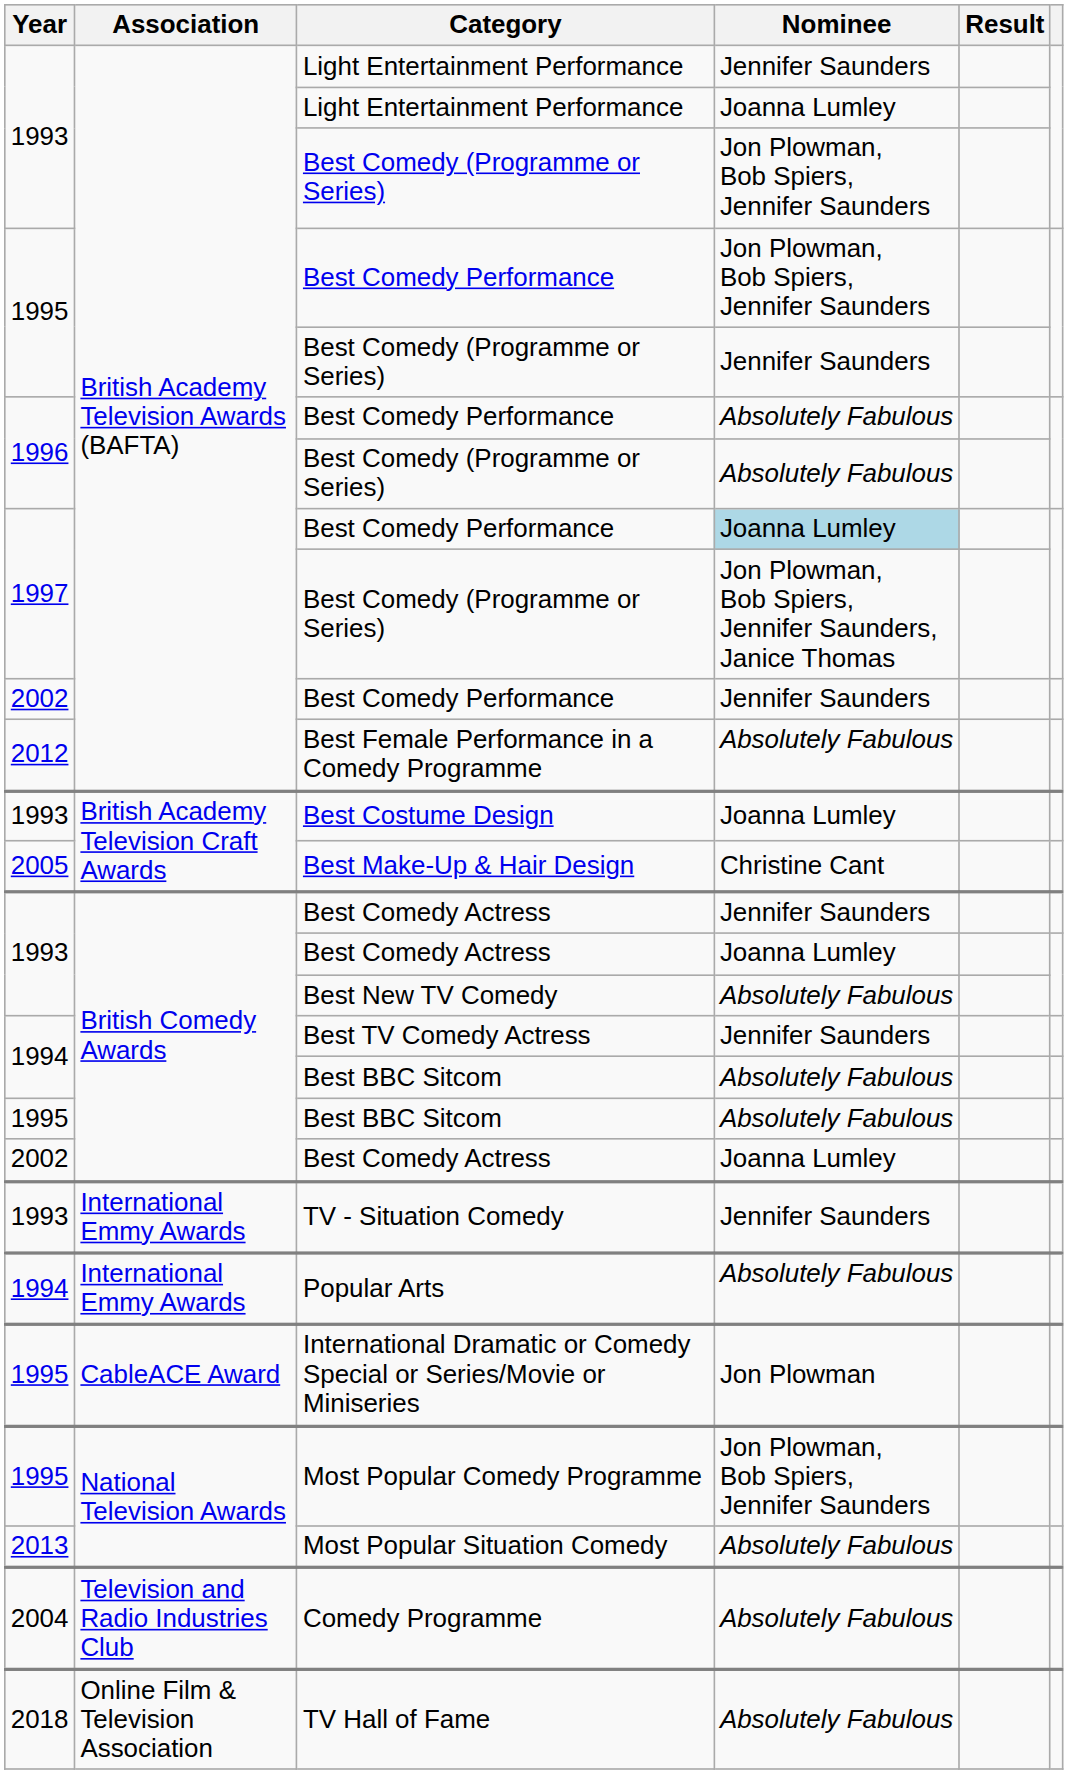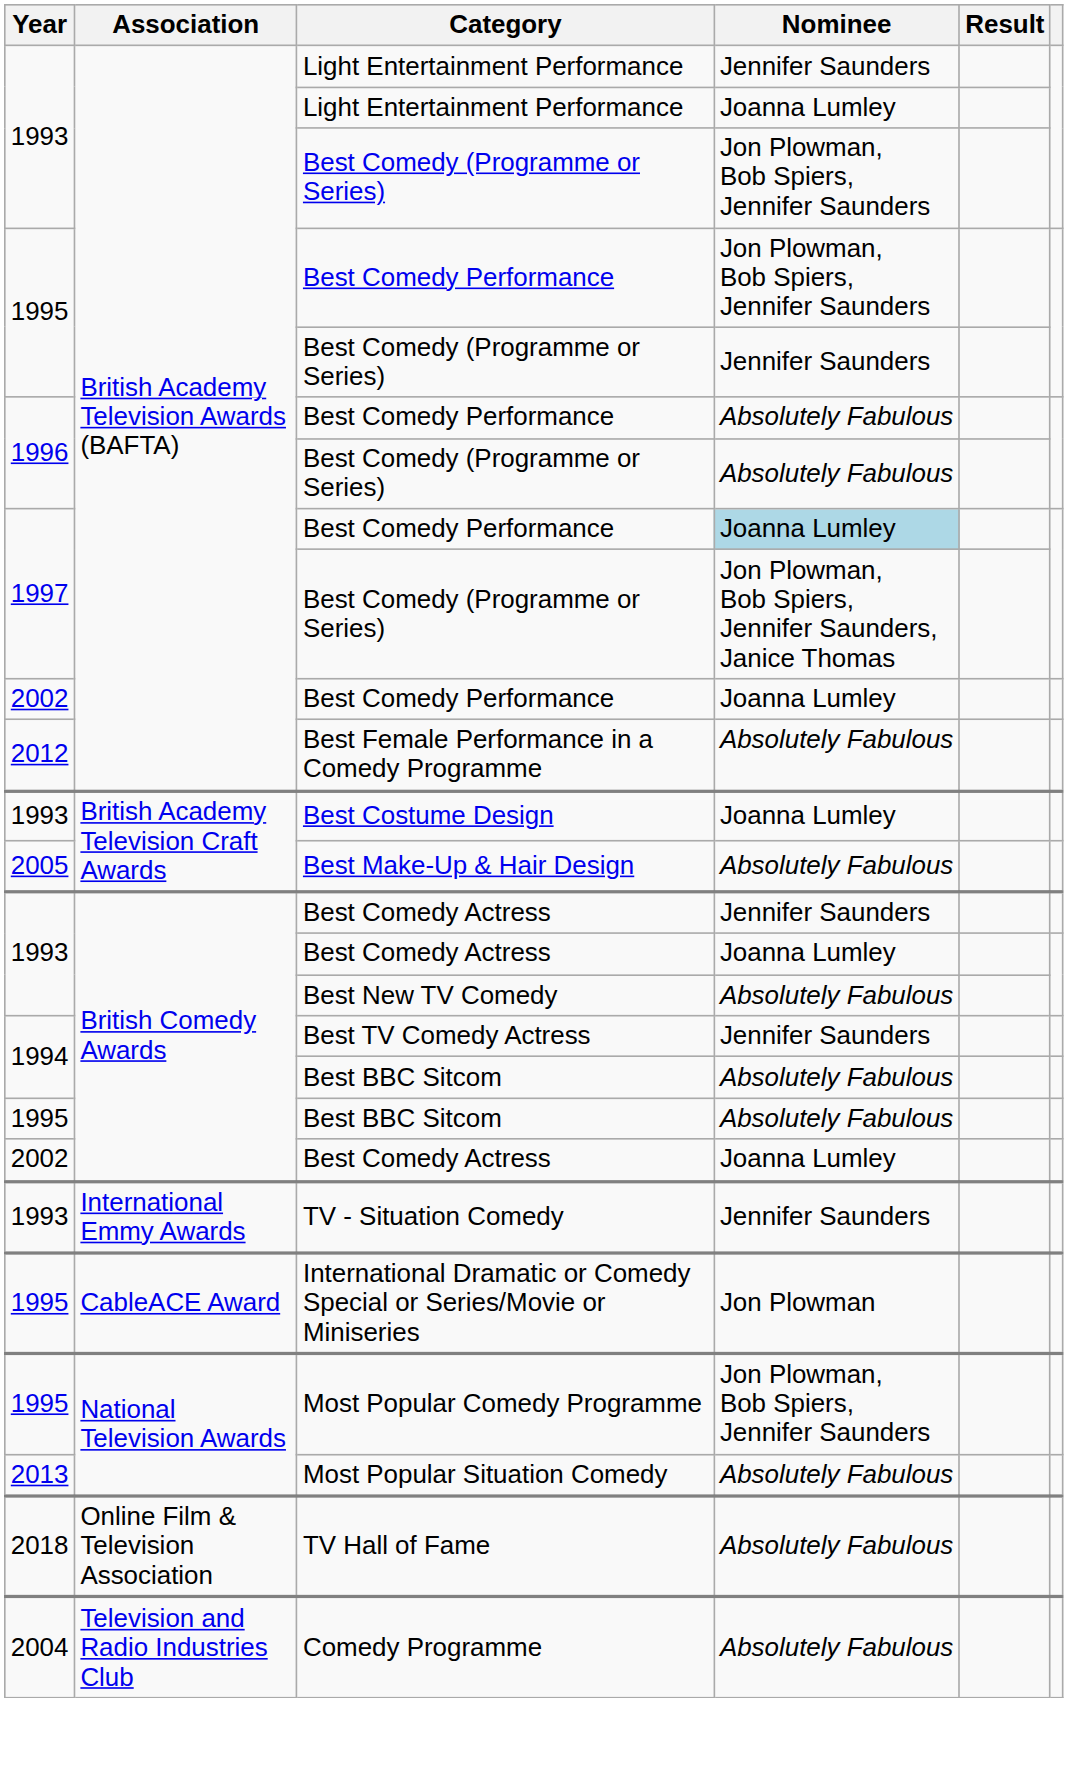 <table class="wikitable">
 <tr>
 <th>Year</th>
 <th width="130">Association</th>
 <th width="250">Category</th>
 <th>Nominee</th>
 <th>Result</th>
 <th></th>
 </tr>
 <tr>
 <td rowspan="3">1993</td>
 <td rowspan="11"><a href='#'>British Academy Television Awards</a><br>(BAFTA)</td>
 <td>Light Entertainment Performance</td>
 <td>Jennifer Saunders<br></td>
 <td></td>
 <td rowspan="3" align="center"></td>
 </tr>
 <tr>
 <td>Light Entertainment Performance</td>
 <td>Joanna Lumley<br></td>
 <td></td>
 </tr>
 <tr>
 <td><a href='#'>Best Comedy (Programme or Series)</a></td>
 <td>Jon Plowman,<br>Bob Spiers,<br>Jennifer Saunders<br></td>
 <td></td>
 </tr>
 <tr>
 <td rowspan="2">1995</td>
 <td><a href='#'>Best Comedy Performance</a></td>
 <td>Jon Plowman,<br>Bob Spiers,<br>Jennifer Saunders<br></td>
 <td></td>
 <td rowspan="2" align="center"></td>
 </tr>
 <tr>
 <td>Best Comedy (Programme or Series)</td>
 <td>Jennifer Saunders<br></td>
 <td></td>
 </tr>
 <tr>
 <td rowspan="2"><a href='#'>1996</a></td>
 <td>Best Comedy Performance</td>
 <td><em>Absolutely Fabulous</em></td>
 <td></td>
 <td rowspan="2" align="center"></td>
 </tr>
 <tr>
 <td>Best Comedy (Programme or Series)</td>
 <td><em>Absolutely Fabulous</em><br></td>
 <td></td>
 </tr>
 <tr>
 <td rowspan="2"><a href='#'>1997</a></td>
 <td>Best Comedy Performance</td>
 <td style="background: lightblue;">Joanna Lumley<br></td>
 <td></td>
 <td rowspan="2" align="center"></td>
 </tr>
 <tr>
 <td>Best Comedy (Programme or Series)</td>
 <td>Jon Plowman,<br>Bob Spiers,<br>Jennifer Saunders,<br>Janice Thomas<br></td>
 <td></td>
 </tr>
 <tr>
 <td><a href='#'>2002</a></td>
 <td>Best Comedy Performance</td>
-<td>Jennifer Saunders<br></td>
+<td>Joanna Lumley<br></td>
 <td></td>
 <td align="center"></td>
 </tr>
 <tr>
 <td><a href='#'>2012</a></td>
 <td>Best Female Performance in a Comedy Programme</td>
 <td><em>Absolutely Fabulous</em><br><br></td>
 <td></td>
 <td align="center"></td>
 </tr>
 <tr style="border-top:2px solid gray;">
 <td>1993</td>
 <td rowspan="2"><a href='#'>British Academy Television Craft Awards</a></td>
 <td><a href='#'>Best Costume Design</a></td>
 <td>Joanna Lumley<br></td>
 <td></td>
 <td align="center"></td>
 </tr>
 <tr>
 <td><a href='#'>2005</a></td>
 <td><a href='#'>Best Make-Up & Hair Design</a></td>
-<td>Christine Cant<br></td>
+<td><em>Absolutely Fabulous</em><br></td>
 <td></td>
 <td align="center"></td>
 </tr>
 <tr style="border-top:2px solid gray;">
 <td rowspan="3">1993</td>
 <td rowspan="7"><a href='#'>British Comedy Awards</a></td>
 <td>Best Comedy Actress</td>
 <td>Jennifer Saunders<br></td>
 <td></td>
 <td></td>
 </tr>
 <tr>
 <td>Best Comedy Actress</td>
 <td>Joanna Lumley<br></td>
 <td></td>
 <td align="center" rowspan="2"></td>
 </tr>
 <tr>
 <td>Best New TV Comedy</td>
 <td><em>Absolutely Fabulous</em><br></td>
 <td></td>
 </tr>
 <tr>
 <td rowspan="2">1994</td>
 <td>Best TV Comedy Actress</td>
 <td>Jennifer Saunders<br></td>
 <td></td>
 <td></td>
 </tr>
 <tr>
 <td>Best BBC Sitcom</td>
 <td><em>Absolutely Fabulous</em><br></td>
 <td></td>
 <td></td>
 </tr>
 <tr>
 <td>1995</td>
 <td>Best BBC Sitcom</td>
 <td><em>Absolutely Fabulous</em><br></td>
 <td></td>
 <td></td>
 </tr>
 <tr>
 <td>2002</td>
 <td>Best Comedy Actress</td>
 <td>Joanna Lumley<br></td>
 <td></td>
 <td></td>
 </tr>
 <tr style="border-top:2px solid gray;">
 <td>1993</td>
 <td><a href='#'>International Emmy Awards</a></td>
 <td>TV - Situation Comedy</td>
 <td>Jennifer Saunders<br></td>
 <td></td>
 <td align="center"></td>
 </tr>
 <tr style="border-top:2px solid gray;">
-<td><a href='#'>1994</a></td>
-<td><a href='#'>International Emmy Awards</a></td>
-<td>Popular Arts</td>
-<td><em>Absolutely Fabulous</em><br><br></td>
-<td></td>
-<td align="center"></td>
-</tr>
-<tr style="border-top:2px solid gray;">
 <td><a href='#'>1995</a></td>
 <td><a href='#'>CableACE Award</a></td>
 <td>International Dramatic or Comedy Special or Series/Movie or Miniseries</td>
 <td>Jon Plowman</td>
 <td></td>
 <td></td>
 </tr>
 <tr style="border-top:2px solid gray;">
 <td><a href='#'>1995</a></td>
 <td rowspan="2"><a href='#'>National Television Awards</a></td>
 <td>Most Popular Comedy Programme</td>
 <td>Jon Plowman,<br>Bob Spiers,<br>Jennifer Saunders<br></td>
 <td></td>
 <td></td>
 </tr>
 <tr>
 <td><a href='#'>2013</a></td>
 <td>Most Popular Situation Comedy</td>
 <td><em>Absolutely Fabulous</em><br></td>
 <td></td>
 <td></td>
 </tr>
 <tr style="border-top:2px solid gray;">
+<td>2018</td>
+<td>Online Film & Television Association</td>
+<td>TV Hall of Fame</td>
+<td><em>Absolutely Fabulous</em></td>
+<td></td>
+<td align="center"></td>
+</tr>
+<tr style="border-top:2px solid gray;">
 <td>2004</td>
 <td><a href='#'>Television and Radio Industries Club</a></td>
 <td>Comedy Programme</td>
 <td><em>Absolutely Fabulous</em><br></td>
 <td></td>
 <td align="center"></td>
 </tr>
-<tr style="border-top:2px solid gray;">
-<td>2018</td>
-<td>Online Film & Television Association</td>
-<td>TV Hall of Fame</td>
-<td><em>Absolutely Fabulous</em></td>
-<td></td>
-<td align="center"></td>
-</tr>
 </table>
